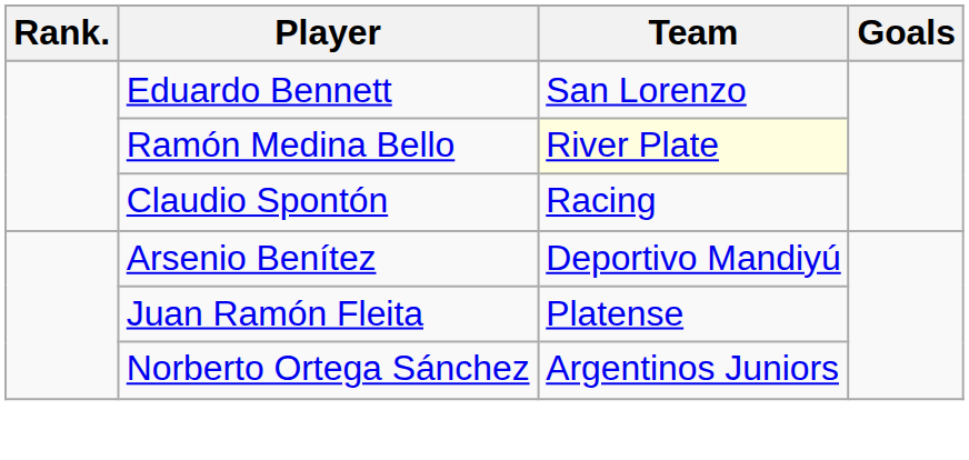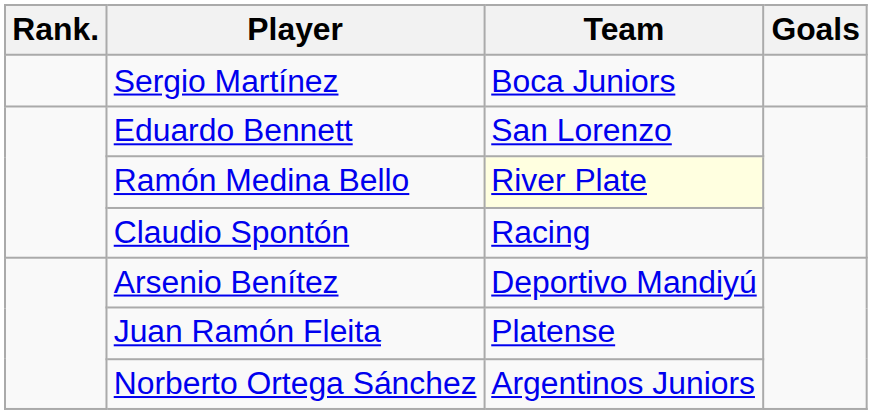 <table class="wikitable">
 <tr>
 <th>Rank.</th>
 <th>Player</th>
 <th>Team</th>
 <th>Goals</th>
+</tr>
+<tr>
+<td></td>
+<td> <a href='#'>Sergio Martínez</a></td>
+<td><a href='#'>Boca Juniors</a></td>
+<td></td>
 </tr>
 <tr>
 <td rowspan=3></td>
 <td> <a href='#'>Eduardo Bennett</a></td>
 <td><a href='#'>San Lorenzo</a></td>
 <td rowspan=3></td>
 </tr>
 <tr>
 <td> <a href='#'>Ramón Medina Bello</a></td>
 <td style="background: lightyellow;"><a href='#'>River Plate</a></td>
 </tr>
 <tr>
 <td> <a href='#'>Claudio Spontón</a></td>
 <td><a href='#'>Racing</a></td>
 </tr>
 <tr>
 <td rowspan=3></td>
 <td> <a href='#'>Arsenio Benítez</a></td>
 <td><a href='#'>Deportivo Mandiyú</a></td>
 <td rowspan=3></td>
 </tr>
 <tr>
 <td> <a href='#'>Juan Ramón Fleita</a></td>
 <td><a href='#'>Platense</a></td>
 </tr>
 <tr>
 <td> <a href='#'>Norberto Ortega Sánchez</a></td>
 <td><a href='#'>Argentinos Juniors</a></td>
 </tr>
 </table>
